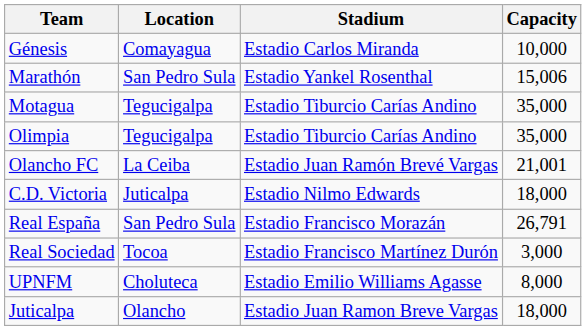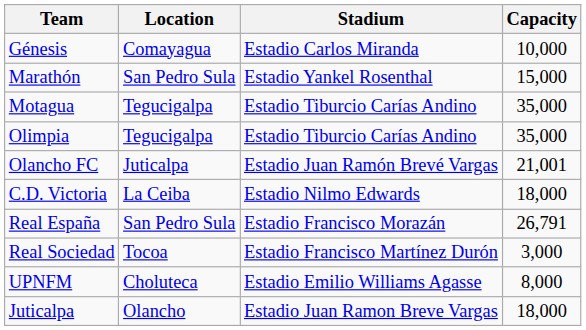 <table class="wikitable sortable">
 <tr>
 <th>Team</th>
 <th>Location</th>
 <th>Stadium</th>
 <th>Capacity</th>
 </tr>
 <tr>
 <td><a href='#'> Génesis</a></td>
 <td><a href='#'>Comayagua</a></td>
 <td><a href='#'>Estadio Carlos Miranda</a></td>
 <td align="center">10,000</td>
 </tr>
 <tr>
 <td><a href='#'>Marathón</a></td>
 <td><a href='#'>San Pedro Sula</a></td>
 <td><a href='#'>Estadio Yankel Rosenthal</a></td>
-<td align="center">15,006</td>
+<td align="center">15,000</td>
 </tr>
 <tr>
 <td><a href='#'>Motagua</a></td>
 <td><a href='#'>Tegucigalpa</a></td>
 <td><a href='#'>Estadio Tiburcio Carías Andino</a></td>
 <td align="center">35,000</td>
 </tr>
 <tr>
 <td><a href='#'>Olimpia</a></td>
 <td><a href='#'>Tegucigalpa</a></td>
 <td><a href='#'>Estadio Tiburcio Carías Andino</a></td>
 <td align="center">35,000</td>
 </tr>
 <tr>
 <td><a href='#'>Olancho FC</a></td>
-<td><a href='#'>La Ceiba</a></td>
+<td><a href='#'>Juticalpa</a></td>
 <td><a href='#'>Estadio Juan Ramón Brevé Vargas</a></td>
 <td align="center">21,001</td>
 </tr>
 <tr>
 <td><a href='#'>C.D. Victoria</a></td>
-<td><a href='#'>Juticalpa</a></td>
+<td><a href='#'>La Ceiba</a></td>
 <td><a href='#'>Estadio Nilmo Edwards</a></td>
 <td align="center">18,000</td>
 </tr>
 <tr>
 <td><a href='#'>Real España</a></td>
 <td><a href='#'>San Pedro Sula</a></td>
 <td><a href='#'>Estadio Francisco Morazán</a></td>
 <td align="center">26,791</td>
 </tr>
 <tr>
 <td><a href='#'>Real Sociedad</a></td>
 <td><a href='#'>Tocoa</a></td>
 <td><a href='#'>Estadio Francisco Martínez Durón</a></td>
 <td align="center">3,000</td>
 </tr>
 <tr>
 <td><a href='#'>UPNFM</a></td>
 <td><a href='#'>Choluteca</a></td>
 <td><a href='#'>Estadio Emilio Williams Agasse</a></td>
 <td align="center">8,000</td>
 </tr>
 <tr>
 <td><a href='#'>Juticalpa</a></td>
 <td><a href='#'>Olancho</a></td>
 <td><a href='#'>Estadio Juan Ramon Breve Vargas</a></td>
 <td align="center">18,000</td>
 </tr>
 </table>
